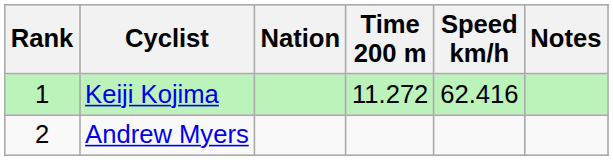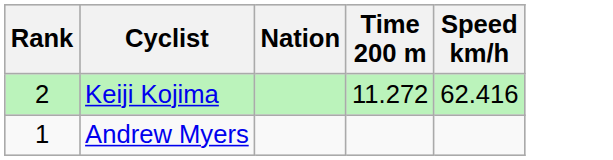 <table class="wikitable sortable" style="text-align:center">
 <tr>
 <th>Rank</th>
 <th>Cyclist</th>
 <th>Nation</th>
 <th>Time<br>200 m</th>
 <th>Speed<br>km/h</th>
-<th>Notes</th>
 </tr>
 <tr bgcolor=bbf3bb>
-<td>1</td>
+<td>2</td>
 <td align=left><a href='#'>Keiji Kojima</a></td>
 <td align=left></td>
 <td>11.272</td>
 <td>62.416</td>
-<td></td>
 </tr>
 <tr>
-<td>2</td>
+<td>1</td>
 <td align=left><a href='#'>Andrew Myers</a></td>
 <td align=left></td>
 <td></td>
 <td></td>
-<td></td>
 </tr>
 </table>
